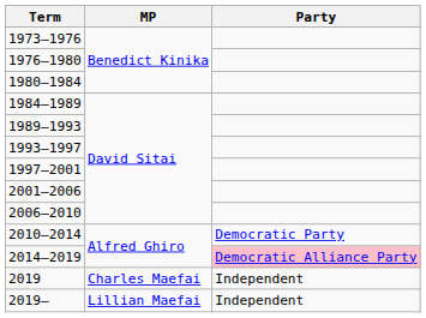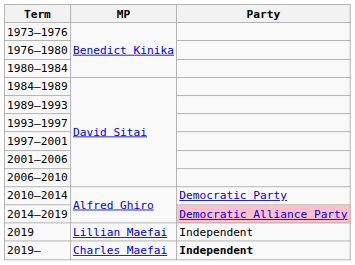 <table class=wikitable>
 <tr>
 <th>Term</th>
 <th>MP</th>
 <th>Party</th>
 </tr>
 <tr>
 <td>1973–1976</td>
 <td rowspan=3><a href='#'>Benedict Kinika</a></td>
 <td> </td>
 </tr>
 <tr>
 <td>1976–1980</td>
 <td> </td>
 </tr>
 <tr>
 <td>1980–1984</td>
 <td> </td>
 </tr>
 <tr>
 <td>1984–1989</td>
 <td rowspan=6><a href='#'>David Sitai</a></td>
 <td> </td>
 </tr>
 <tr>
 <td>1989–1993</td>
 <td> </td>
 </tr>
 <tr>
 <td>1993–1997</td>
 <td> </td>
 </tr>
 <tr>
 <td>1997–2001</td>
 <td> </td>
 </tr>
 <tr>
 <td>2001–2006</td>
 <td> </td>
 </tr>
 <tr>
 <td>2006–2010</td>
 <td> </td>
 </tr>
 <tr>
 <td>2010–2014</td>
 <td rowspan="2"><a href='#'>Alfred Ghiro</a></td>
 <td><a href='#'>Democratic Party</a></td>
 </tr>
 <tr>
 <td>2014–2019</td>
 <td style="background: pink;"><a href='#'>Democratic Alliance Party</a></td>
 </tr>
 <tr>
 <td>2019</td>
-<td><a href='#'>Charles Maefai</a></td>
+<td><a href='#'>Lillian Maefai</a></td>
 <td>Independent</td>
 </tr>
 <tr>
 <td>2019–</td>
-<td><a href='#'>Lillian Maefai</a></td>
-<td>Independent</td>
+<td><a href='#'>Charles Maefai</a></td>
+<td><strong>Independent</strong></td>
 </tr>
 </table>
